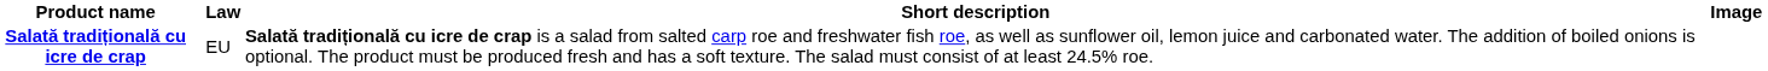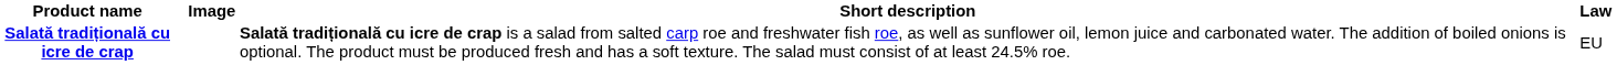 <table>
 <tr>
 <th>Product name</th>
+<th>Image</th>
+<th>Short description</th>
 <th>Law</th>
-<th>Short description</th>
-<th>Image</th>
 </tr>
 <tr>
 <th><a href='#'>Salată tradițională cu icre de crap</a></th>
+<td></td>
+<td><strong>Salată tradițională cu icre de crap</strong> is a salad from salted <a href='#'>carp</a> roe and freshwater fish <a href='#'>roe</a>, as well as sunflower oil, lemon juice and carbonated water. The addition of boiled onions is optional. The product must be produced fresh and has a soft texture. The salad must consist of at least 24.5% roe.</td>
 <td>EU</td>
-<td><strong>Salată tradițională cu icre de crap</strong> is a salad from salted <a href='#'>carp</a> roe and freshwater fish <a href='#'>roe</a>, as well as sunflower oil, lemon juice and carbonated water. The addition of boiled onions is optional. The product must be produced fresh and has a soft texture. The salad must consist of at least 24.5% roe.</td>
-<td></td>
 </tr>
 </table>
